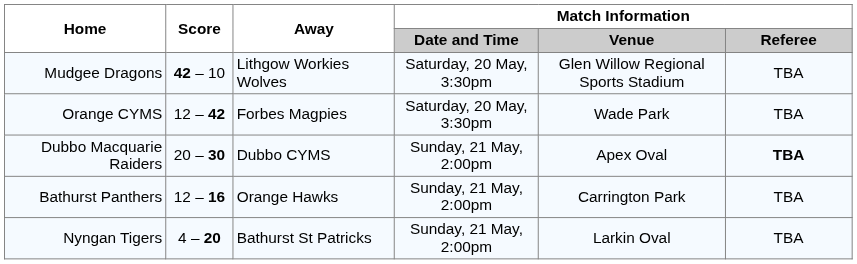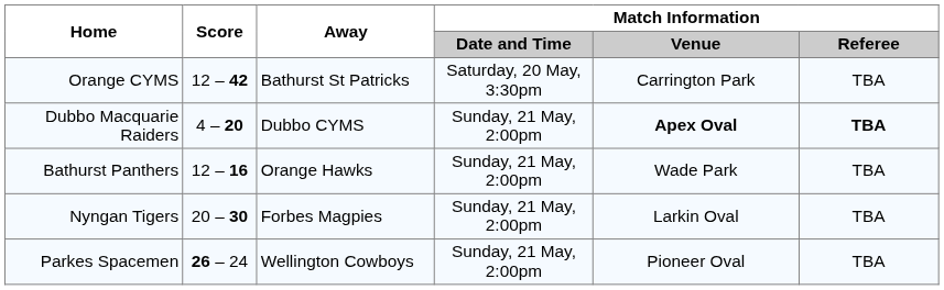 <table border="1" cellpadding="3" cellspacing="0" width="100%" style="border-collapse:collapse;  text-align:center;">
 <tr>
 <th rowspan="2" width="19%">Home</th>
 <th rowspan="2" width="8%">Score</th>
 <th rowspan="2" width="19%">Away</th>
 <th colspan="3">Match Information</th>
 </tr>
 <tr style="background:#CCCCCC">
 <th width="17%">Date and Time</th>
 <th width="22%">Venue</th>
 <th width="50%">Referee</th>
 </tr>
 <tr style="text-align:center; background:#f5faff;">
-<td align="right">Mudgee Dragons </td>
-<td><strong>42</strong> – 10</td>
-<td align="left"> Lithgow Workies Wolves</td>
-<td>Saturday, 20 May, 3:30pm</td>
-<td>Glen Willow Regional Sports Stadium</td>
-<td>TBA</td>
-</tr>
-<tr style="text-align:center; background:#f5faff;">
 <td align="right">Orange CYMS </td>
 <td>12 – <strong>42</strong></td>
-<td align="left"> Forbes Magpies</td>
+<td align="left"> Bathurst St Patricks</td>
 <td>Saturday, 20 May, 3:30pm</td>
-<td>Wade Park</td>
+<td>Carrington Park</td>
 <td>TBA</td>
 </tr>
 <tr style="text-align:center; background:#f5faff;">
 <td align="right">Dubbo Macquarie Raiders </td>
-<td>20 – <strong>30</strong></td>
+<td>4 – <strong>20</strong></td>
 <td align="left"> Dubbo CYMS</td>
 <td>Sunday, 21 May, 2:00pm</td>
-<td>Apex Oval</td>
+<td><strong>Apex Oval</strong></td>
 <td><strong>TBA</strong></td>
 </tr>
 <tr style="text-align:center; background:#f5faff;">
 <td align="right">Bathurst Panthers </td>
 <td>12 – <strong>16</strong></td>
 <td align="left"> Orange Hawks</td>
 <td>Sunday, 21 May, 2:00pm</td>
-<td>Carrington Park</td>
+<td>Wade Park</td>
 <td>TBA</td>
 </tr>
 <tr style="text-align:center; background:#f5faff;">
 <td align="right">Nyngan Tigers </td>
-<td>4 – <strong>20</strong></td>
-<td align="left"> Bathurst St Patricks</td>
+<td>20 – <strong>30</strong></td>
+<td align="left"> Forbes Magpies</td>
 <td>Sunday, 21 May, 2:00pm</td>
 <td>Larkin Oval</td>
 <td>TBA</td>
 </tr>
+<tr style="text-align:center; background:#f5faff;">
+<td align="right">Parkes Spacemen </td>
+<td><strong>26</strong> – 24</td>
+<td align="left"> Wellington Cowboys</td>
+<td>Sunday, 21 May, 2:00pm</td>
+<td>Pioneer Oval</td>
+<td>TBA</td>
+</tr>
 </table>
